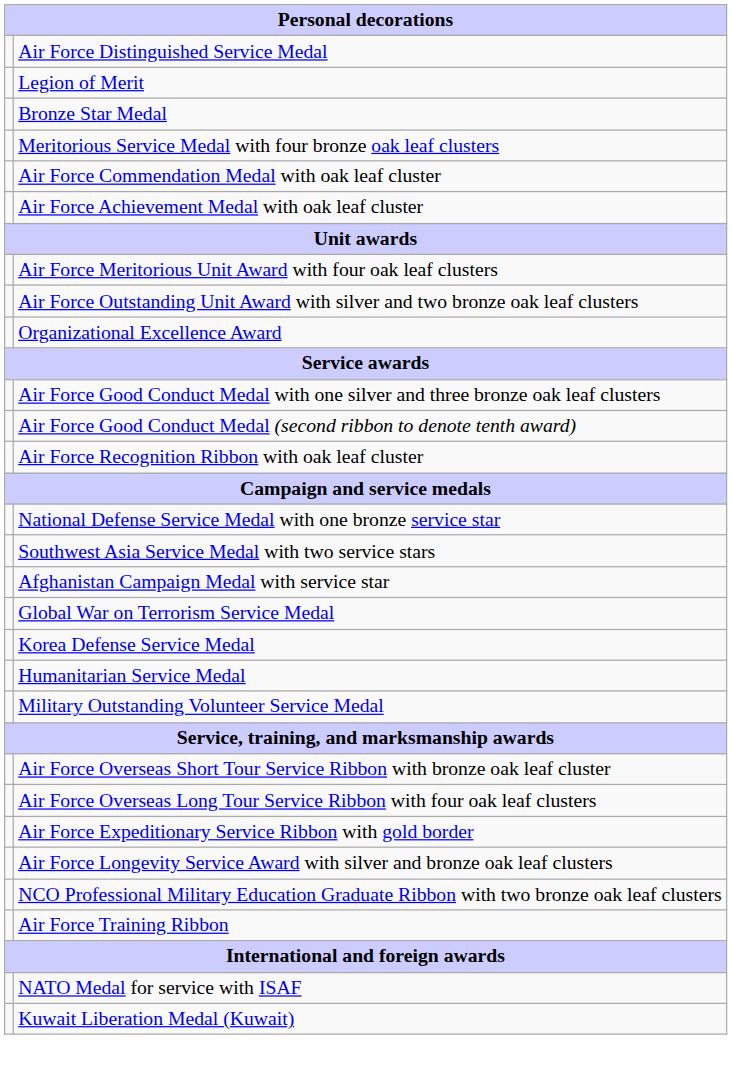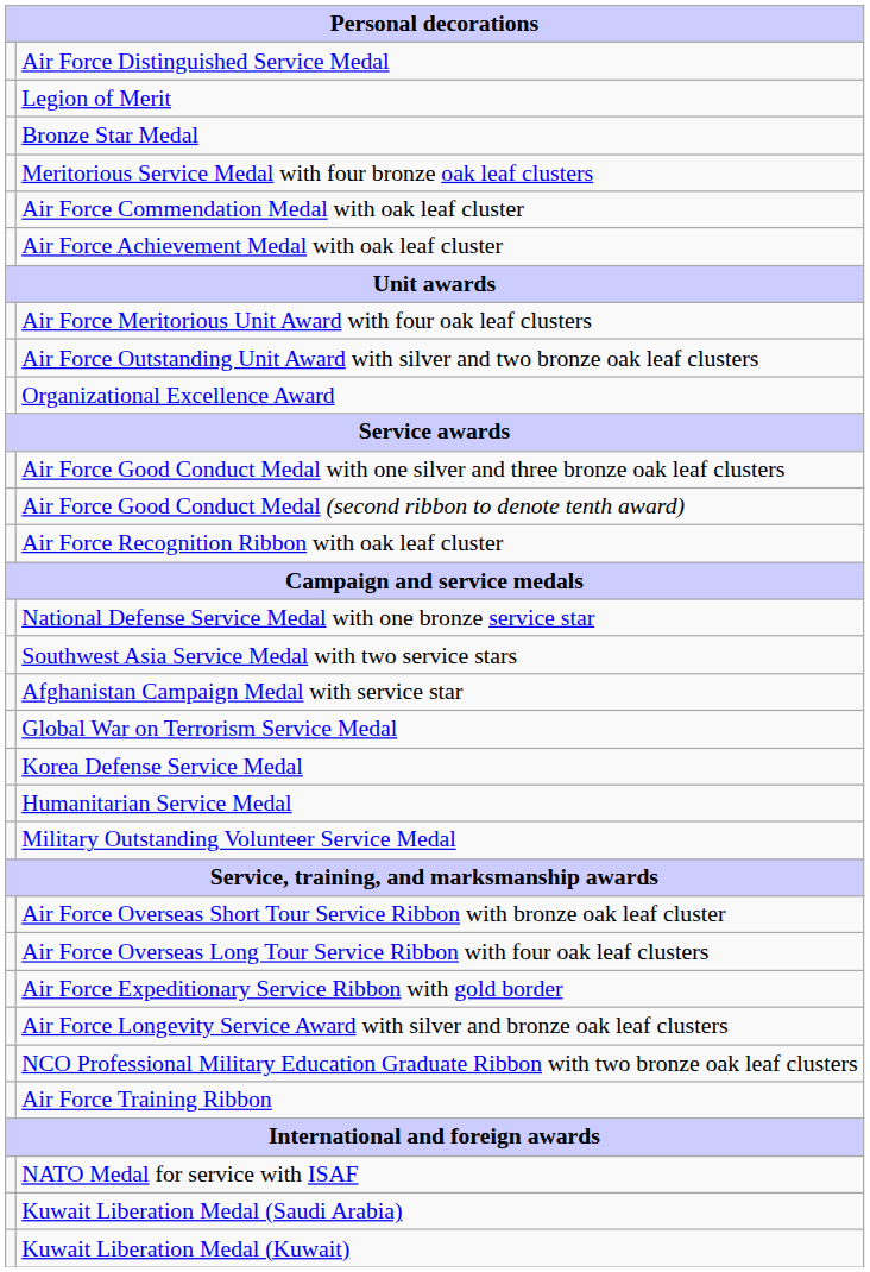 <table class="wikitable">
 <tr style="background:#ccf; text-align:center;">
 <td colspan=2><strong>Personal decorations</strong></td>
 </tr>
 <tr>
 <td></td>
 <td><a href='#'>Air Force Distinguished Service Medal</a></td>
 </tr>
 <tr>
 <td></td>
 <td><a href='#'>Legion of Merit</a></td>
 </tr>
 <tr>
 <td></td>
 <td><a href='#'>Bronze Star Medal</a></td>
 </tr>
 <tr>
 <td><span></span><span></span><span></span><span></span></td>
 <td><a href='#'>Meritorious Service Medal</a> with four bronze <a href='#'>oak leaf clusters</a></td>
 </tr>
 <tr>
 <td></td>
 <td><a href='#'>Air Force Commendation Medal</a> with oak leaf cluster</td>
 </tr>
 <tr>
 <td></td>
 <td><a href='#'>Air Force Achievement Medal</a> with oak leaf cluster</td>
 </tr>
 <tr style="background:#ccf; text-align:center;">
 <td colspan=2><strong>Unit awards</strong></td>
 </tr>
 <tr>
 <td><span></span><span></span><span></span><span></span></td>
 <td><a href='#'>Air Force Meritorious Unit Award</a> with four oak leaf clusters</td>
 </tr>
 <tr>
 <td><span></span><span></span><span></span></td>
 <td><a href='#'>Air Force Outstanding Unit Award</a> with silver and two bronze oak leaf clusters</td>
 </tr>
 <tr>
 <td></td>
 <td><a href='#'>Organizational Excellence Award</a></td>
 </tr>
 <tr style="background:#ccf; text-align:center;">
 <td colspan=2><strong>Service awards</strong></td>
 </tr>
 <tr>
 <td><span></span><span></span><span></span><span></span></td>
 <td><a href='#'>Air Force Good Conduct Medal</a> with one silver and three bronze oak leaf clusters</td>
 </tr>
 <tr>
 <td></td>
 <td><a href='#'>Air Force Good Conduct Medal</a> <em>(second ribbon to denote tenth award)</em></td>
 </tr>
 <tr>
 <td></td>
 <td><a href='#'>Air Force Recognition Ribbon</a> with oak leaf cluster</td>
 </tr>
 <tr style="background:#ccf; text-align:center;">
 <td colspan=2><strong>Campaign and service medals</strong></td>
 </tr>
 <tr>
 <td></td>
 <td><a href='#'>National Defense Service Medal</a> with one bronze <a href='#'>service star</a></td>
 </tr>
 <tr>
 <td><span></span><span></span></td>
 <td><a href='#'>Southwest Asia Service Medal</a> with two service stars</td>
 </tr>
 <tr>
 <td></td>
 <td><a href='#'>Afghanistan Campaign Medal</a> with service star</td>
 </tr>
 <tr>
 <td></td>
 <td><a href='#'>Global War on Terrorism Service Medal</a></td>
 </tr>
 <tr>
 <td></td>
 <td><a href='#'>Korea Defense Service Medal</a></td>
 </tr>
 <tr>
 <td></td>
 <td><a href='#'>Humanitarian Service Medal</a></td>
 </tr>
 <tr>
 <td></td>
 <td><a href='#'>Military Outstanding Volunteer Service Medal</a></td>
 </tr>
 <tr style="background:#ccf; text-align:center;">
 <td colspan=2><strong>Service, training, and marksmanship awards</strong></td>
 </tr>
 <tr>
 <td></td>
 <td><a href='#'>Air Force Overseas Short Tour Service Ribbon</a> with bronze oak leaf cluster</td>
 </tr>
 <tr>
 <td><span></span><span></span><span></span><span></span></td>
 <td><a href='#'>Air Force Overseas Long Tour Service Ribbon</a> with four oak leaf clusters</td>
 </tr>
 <tr>
 <td></td>
 <td><a href='#'>Air Force Expeditionary Service Ribbon</a> with <a href='#'>gold border</a></td>
 </tr>
 <tr>
 <td><span></span><span></span></td>
 <td><a href='#'>Air Force Longevity Service Award</a> with silver and bronze oak leaf clusters</td>
 </tr>
 <tr>
 <td><span></span><span></span></td>
 <td><a href='#'>NCO Professional Military Education Graduate Ribbon</a> with two bronze oak leaf clusters</td>
 </tr>
 <tr>
 <td></td>
 <td><a href='#'>Air Force Training Ribbon</a></td>
 </tr>
 <tr style="background:#ccf; text-align:center;">
 <td colspan=2><strong>International and foreign awards</strong></td>
 </tr>
 <tr>
 <td></td>
 <td><a href='#'>NATO Medal</a> for service with <a href='#'>ISAF</a></td>
 </tr>
 <tr>
 <td></td>
+<td><a href='#'>Kuwait Liberation Medal (Saudi Arabia)</a></td>
+</tr>
+<tr>
+<td></td>
 <td><a href='#'>Kuwait Liberation Medal (Kuwait)</a></td>
 </tr>
 </table>
